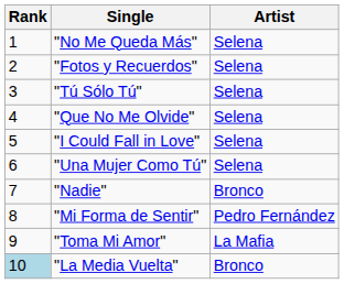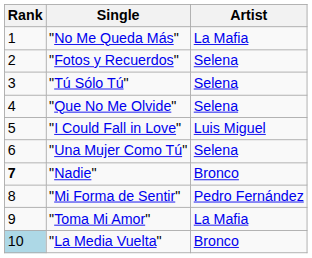 <table class="wikitable sortable">
 <tr>
 <th>Rank</th>
 <th>Single</th>
 <th>Artist</th>
 </tr>
 <tr>
 <td>1</td>
 <td>"<a href='#'>No Me Queda Más</a>"</td>
-<td><a href='#'>Selena</a></td>
+<td><a href='#'>La Mafia</a></td>
 </tr>
 <tr>
 <td>2</td>
 <td>"<a href='#'>Fotos y Recuerdos</a>"</td>
 <td><a href='#'>Selena</a></td>
 </tr>
 <tr>
 <td>3</td>
 <td>"<a href='#'>Tú Sólo Tú</a>"</td>
 <td><a href='#'>Selena</a></td>
 </tr>
 <tr>
 <td>4</td>
 <td>"<a href='#'>Que No Me Olvide</a>"</td>
 <td><a href='#'>Selena</a></td>
 </tr>
 <tr>
 <td>5</td>
 <td>"<a href='#'>I Could Fall in Love</a>"</td>
-<td><a href='#'>Selena</a></td>
+<td><a href='#'>Luis Miguel</a></td>
 </tr>
 <tr>
 <td>6</td>
 <td>"<a href='#'>Una Mujer Como Tú</a>"</td>
 <td><a href='#'>Selena</a></td>
 </tr>
 <tr>
-<td>7</td>
+<td><strong>7</strong></td>
 <td>"<a href='#'>Nadie</a>"</td>
 <td><a href='#'>Bronco</a></td>
 </tr>
 <tr>
 <td>8</td>
 <td>"<a href='#'>Mi Forma de Sentir</a>"</td>
 <td><a href='#'>Pedro Fernández</a></td>
 </tr>
 <tr>
 <td>9</td>
 <td>"<a href='#'>Toma Mi Amor</a>"</td>
 <td><a href='#'>La Mafia</a></td>
 </tr>
 <tr>
 <td style="background: lightblue;">10</td>
 <td>"<a href='#'>La Media Vuelta</a>"</td>
 <td><a href='#'>Bronco</a></td>
 </tr>
 </table>
